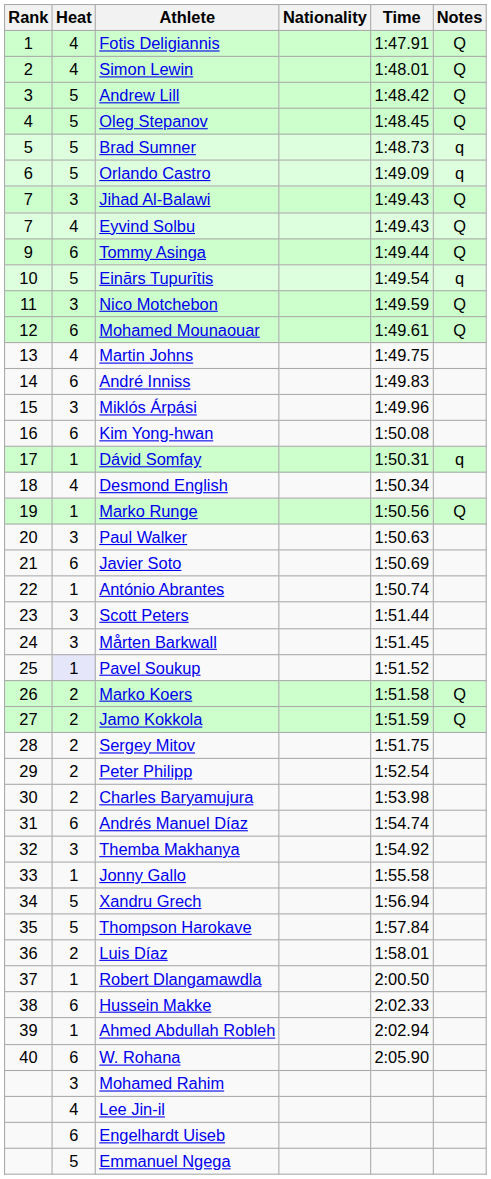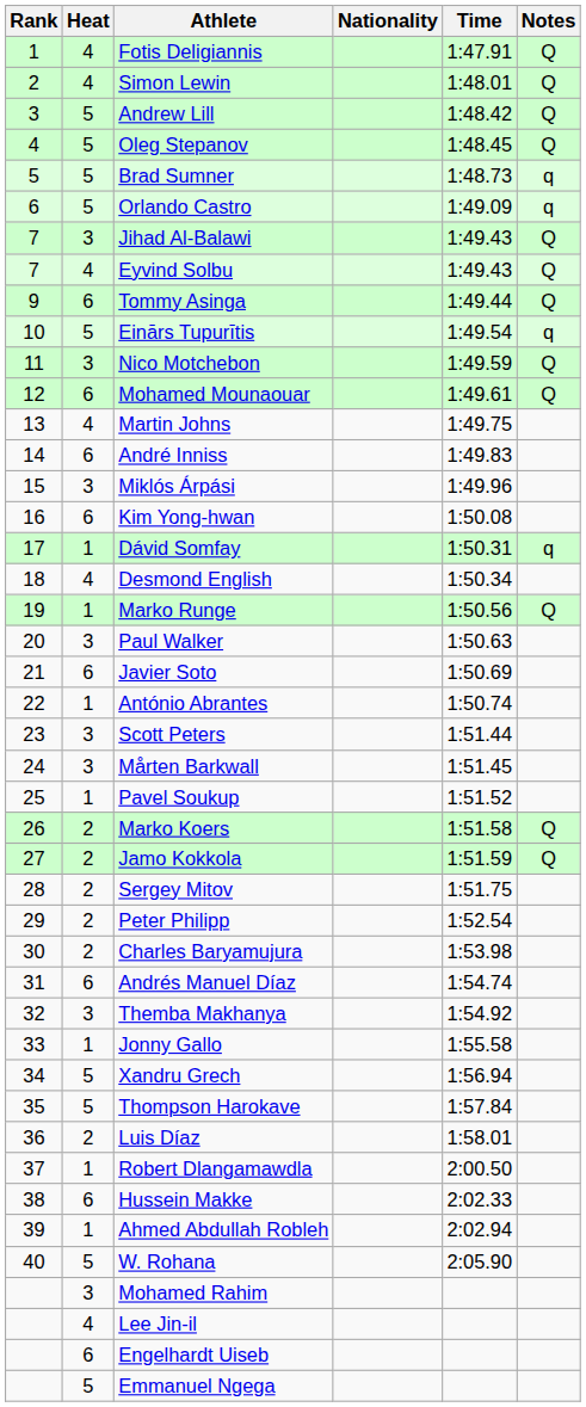 <table class="wikitable sortable" style="text-align:center;font-size:95%">
 <tr>
 <th>Rank</th>
 <th>Heat</th>
 <th>Athlete</th>
 <th>Nationality</th>
 <th>Time</th>
 <th>Notes</th>
 </tr>
 <tr bgcolor=ccffcc>
 <td>1</td>
 <td>4</td>
 <td align="left"><a href='#'>Fotis Deligiannis</a></td>
 <td align=left></td>
 <td>1:47.91</td>
 <td>Q</td>
 </tr>
 <tr bgcolor=ccffcc>
 <td>2</td>
 <td>4</td>
 <td align="left"><a href='#'>Simon Lewin</a></td>
 <td align=left></td>
 <td>1:48.01</td>
 <td>Q</td>
 </tr>
 <tr bgcolor=ccffcc>
 <td>3</td>
 <td>5</td>
 <td align="left"><a href='#'>Andrew Lill</a></td>
 <td align=left></td>
 <td>1:48.42</td>
 <td>Q</td>
 </tr>
 <tr bgcolor=ccffcc>
 <td>4</td>
 <td>5</td>
 <td align="left"><a href='#'>Oleg Stepanov</a></td>
 <td align=left></td>
 <td>1:48.45</td>
 <td>Q</td>
 </tr>
 <tr bgcolor=ddffdd>
 <td>5</td>
 <td>5</td>
 <td align="left"><a href='#'>Brad Sumner</a></td>
 <td align=left></td>
 <td>1:48.73</td>
 <td>q</td>
 </tr>
 <tr bgcolor=ddffdd>
 <td>6</td>
 <td>5</td>
 <td align="left"><a href='#'>Orlando Castro</a></td>
 <td align=left></td>
 <td>1:49.09</td>
 <td>q</td>
 </tr>
 <tr bgcolor=ccffcc>
 <td>7</td>
 <td>3</td>
 <td align="left"><a href='#'>Jihad Al-Balawi</a></td>
 <td align=left></td>
 <td>1:49.43</td>
 <td>Q</td>
 </tr>
 <tr bgcolor=ddffdd>
 <td>7</td>
 <td>4</td>
 <td align="left"><a href='#'>Eyvind Solbu</a></td>
 <td align=left></td>
 <td>1:49.43</td>
 <td>Q</td>
 </tr>
 <tr bgcolor=ccffcc>
 <td>9</td>
 <td>6</td>
 <td align="left"><a href='#'>Tommy Asinga</a></td>
 <td align=left></td>
 <td>1:49.44</td>
 <td>Q</td>
 </tr>
 <tr bgcolor=ddffdd>
 <td>10</td>
 <td>5</td>
 <td align="left"><a href='#'>Einārs Tupurītis</a></td>
 <td align=left></td>
 <td>1:49.54</td>
 <td>q</td>
 </tr>
 <tr bgcolor=ccffcc>
 <td>11</td>
 <td>3</td>
 <td align="left"><a href='#'>Nico Motchebon</a></td>
 <td align=left></td>
 <td>1:49.59</td>
 <td>Q</td>
 </tr>
 <tr bgcolor=ccffcc>
 <td>12</td>
 <td>6</td>
 <td align="left"><a href='#'>Mohamed Mounaouar</a></td>
 <td align=left></td>
 <td>1:49.61</td>
 <td>Q</td>
 </tr>
 <tr>
 <td>13</td>
 <td>4</td>
 <td align="left"><a href='#'>Martin Johns</a></td>
 <td align=left></td>
 <td>1:49.75</td>
 <td></td>
 </tr>
 <tr>
 <td>14</td>
 <td>6</td>
 <td align="left"><a href='#'>André Inniss</a></td>
 <td align=left></td>
 <td>1:49.83</td>
 <td></td>
 </tr>
 <tr>
 <td>15</td>
 <td>3</td>
 <td align="left"><a href='#'>Miklós Árpási</a></td>
 <td align=left></td>
 <td>1:49.96</td>
 <td></td>
 </tr>
 <tr>
 <td>16</td>
 <td>6</td>
 <td align="left"><a href='#'>Kim Yong-hwan</a></td>
 <td align=left></td>
 <td>1:50.08</td>
 <td></td>
 </tr>
 <tr bgcolor=ccffcc>
 <td>17</td>
 <td>1</td>
 <td align="left"><a href='#'>Dávid Somfay</a></td>
 <td align=left></td>
 <td>1:50.31</td>
 <td>q</td>
 </tr>
 <tr>
 <td>18</td>
 <td>4</td>
 <td align="left"><a href='#'>Desmond English</a></td>
 <td align=left></td>
 <td>1:50.34</td>
 <td></td>
 </tr>
 <tr bgcolor=ccffcc>
 <td>19</td>
 <td>1</td>
 <td align="left"><a href='#'>Marko Runge</a></td>
 <td align=left></td>
 <td>1:50.56</td>
 <td>Q</td>
 </tr>
 <tr>
 <td>20</td>
 <td>3</td>
 <td align="left"><a href='#'>Paul Walker</a></td>
 <td align=left></td>
 <td>1:50.63</td>
 <td></td>
 </tr>
 <tr>
 <td>21</td>
 <td>6</td>
 <td align="left"><a href='#'>Javier Soto</a></td>
 <td align=left></td>
 <td>1:50.69</td>
 <td></td>
 </tr>
 <tr>
 <td>22</td>
 <td>1</td>
 <td align="left"><a href='#'>António Abrantes</a></td>
 <td align=left></td>
 <td>1:50.74</td>
 <td></td>
 </tr>
 <tr>
 <td>23</td>
 <td>3</td>
 <td align="left"><a href='#'>Scott Peters</a></td>
 <td align=left></td>
 <td>1:51.44</td>
 <td></td>
 </tr>
 <tr>
 <td>24</td>
 <td>3</td>
 <td align="left"><a href='#'>Mårten Barkwall</a></td>
 <td align=left></td>
 <td>1:51.45</td>
 <td></td>
 </tr>
 <tr>
 <td>25</td>
-<td style="background: lavender;">1</td>
+<td>1</td>
 <td align="left"><a href='#'>Pavel Soukup</a></td>
 <td align=left></td>
 <td>1:51.52</td>
 <td></td>
 </tr>
 <tr bgcolor=ccffcc>
 <td>26</td>
 <td>2</td>
 <td align="left"><a href='#'>Marko Koers</a></td>
 <td align=left></td>
 <td>1:51.58</td>
 <td>Q</td>
 </tr>
 <tr bgcolor=ccffcc>
 <td>27</td>
 <td>2</td>
 <td align="left"><a href='#'>Jamo Kokkola</a></td>
 <td align=left></td>
 <td>1:51.59</td>
 <td>Q</td>
 </tr>
 <tr>
 <td>28</td>
 <td>2</td>
 <td align="left"><a href='#'>Sergey Mitov</a></td>
 <td align=left></td>
 <td>1:51.75</td>
 <td></td>
 </tr>
 <tr>
 <td>29</td>
 <td>2</td>
 <td align="left"><a href='#'>Peter Philipp</a></td>
 <td align=left></td>
 <td>1:52.54</td>
 <td></td>
 </tr>
 <tr>
 <td>30</td>
 <td>2</td>
 <td align="left"><a href='#'>Charles Baryamujura</a></td>
 <td align=left></td>
 <td>1:53.98</td>
 <td></td>
 </tr>
 <tr>
 <td>31</td>
 <td>6</td>
 <td align="left"><a href='#'>Andrés Manuel Díaz</a></td>
 <td align=left></td>
 <td>1:54.74</td>
 <td></td>
 </tr>
 <tr>
 <td>32</td>
 <td>3</td>
 <td align="left"><a href='#'>Themba Makhanya</a></td>
 <td align=left></td>
 <td>1:54.92</td>
 <td></td>
 </tr>
 <tr>
 <td>33</td>
 <td>1</td>
 <td align="left"><a href='#'>Jonny Gallo</a></td>
 <td align=left></td>
 <td>1:55.58</td>
 <td></td>
 </tr>
 <tr>
 <td>34</td>
 <td>5</td>
 <td align="left"><a href='#'>Xandru Grech</a></td>
 <td align=left></td>
 <td>1:56.94</td>
 <td></td>
 </tr>
 <tr>
 <td>35</td>
 <td>5</td>
 <td align="left"><a href='#'>Thompson Harokave</a></td>
 <td align=left></td>
 <td>1:57.84</td>
 <td></td>
 </tr>
 <tr>
 <td>36</td>
 <td>2</td>
 <td align="left"><a href='#'>Luis Díaz</a></td>
 <td align=left></td>
 <td>1:58.01</td>
 <td></td>
 </tr>
 <tr>
 <td>37</td>
 <td>1</td>
 <td align="left"><a href='#'>Robert Dlangamawdla</a></td>
 <td align=left></td>
 <td>2:00.50</td>
 <td></td>
 </tr>
 <tr>
 <td>38</td>
 <td>6</td>
 <td align="left"><a href='#'>Hussein Makke</a></td>
 <td align=left></td>
 <td>2:02.33</td>
 <td></td>
 </tr>
 <tr>
 <td>39</td>
 <td>1</td>
 <td align="left"><a href='#'>Ahmed Abdullah Robleh</a></td>
 <td align=left></td>
 <td>2:02.94</td>
 <td></td>
 </tr>
 <tr>
 <td>40</td>
-<td>6</td>
+<td>5</td>
 <td align="left"><a href='#'>W. Rohana</a></td>
 <td align=left></td>
 <td>2:05.90</td>
 <td></td>
 </tr>
 <tr>
 <td></td>
 <td>3</td>
 <td align="left"><a href='#'>Mohamed Rahim</a></td>
 <td align=left></td>
 <td></td>
 <td></td>
 </tr>
 <tr>
 <td></td>
 <td>4</td>
 <td align="left"><a href='#'>Lee Jin-il</a></td>
 <td align=left></td>
 <td></td>
 <td></td>
 </tr>
 <tr>
 <td></td>
 <td>6</td>
 <td align="left"><a href='#'>Engelhardt Uiseb</a></td>
 <td align=left></td>
 <td></td>
 <td></td>
 </tr>
 <tr>
 <td></td>
 <td>5</td>
 <td align="left"><a href='#'>Emmanuel Ngega</a></td>
 <td align=left></td>
 <td></td>
 <td></td>
 </tr>
 </table>
